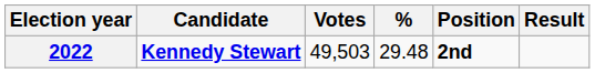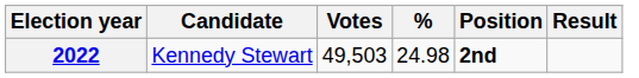 <table class="wikitable sortable">
 <tr>
 <th>Election year</th>
 <th>Candidate</th>
 <th>Votes</th>
 <th>%</th>
 <th>Position</th>
 <th>Result</th>
 </tr>
 <tr>
 <th><a href='#'>2022</a></th>
-<td><strong><a href='#'>Kennedy Stewart</a></strong></td>
+<td><a href='#'>Kennedy Stewart</a></td>
 <td>49,503</td>
-<td>29.48</td>
+<td>24.98</td>
 <td><strong> 2nd</strong></td>
 <td></td>
 </tr>
 </table>
